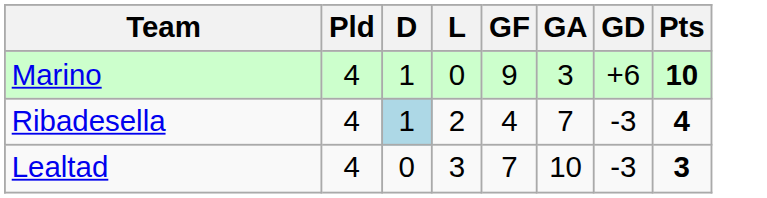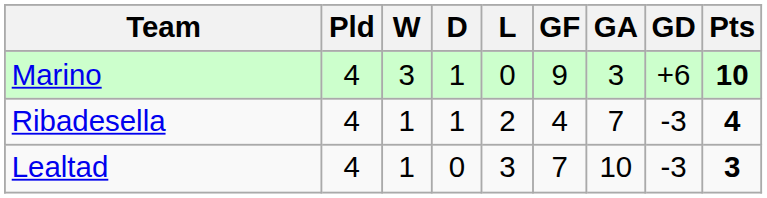 <table class="wikitable" style="text-align: center;">
 <tr>
 <th width=165>Team</th>
 <th width=20>Pld</th>
+<th width=20>W</th>
 <th width=20>D</th>
 <th width=20>L</th>
 <th width=20>GF</th>
 <th width=20>GA</th>
 <th width=20>GD</th>
 <th width=20>Pts</th>
 </tr>
 <tr bgcolor=#ccffcc>
 <td align=left><a href='#'>Marino</a></td>
 <td>4</td>
+<td>3</td>
 <td>1</td>
 <td>0</td>
 <td>9</td>
 <td>3</td>
 <td>+6</td>
 <td><strong>10</strong></td>
 </tr>
 <tr>
 <td align=left><a href='#'>Ribadesella</a></td>
 <td>4</td>
-<td style="background: lightblue;">1</td>
+<td>1</td>
+<td>1</td>
 <td>2</td>
 <td>4</td>
 <td>7</td>
 <td>-3</td>
 <td><strong>4</strong></td>
 </tr>
 <tr>
 <td align=left><a href='#'>Lealtad</a></td>
 <td>4</td>
+<td>1</td>
 <td>0</td>
 <td>3</td>
 <td>7</td>
 <td>10</td>
 <td>-3</td>
 <td><strong>3</strong></td>
 </tr>
 </table>
